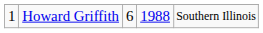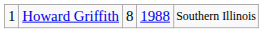 <table class="wikitable">
 <tr>
 </tr>
 <tr>
 <td>1</td>
 <td><a href='#'>Howard Griffith</a></td>
-<td><abbr>6</abbr></td>
+<td><abbr>8</abbr></td>
 <td><a href='#'>1988</a></td>
 <td style="font-size:80%;">Southern Illinois</td>
 </tr>
 </table>
